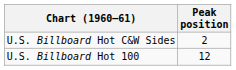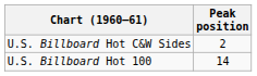 <table class="wikitable">
 <tr>
 <th align="left">Chart (1960–61)</th>
 <th align="center">Peak<br>position</th>
 </tr>
 <tr>
 <td align="left">U.S. <em>Billboard</em> Hot C&W Sides</td>
 <td align="center">2</td>
 </tr>
 <tr>
 <td align="left">U.S. <em>Billboard</em> Hot 100</td>
-<td align="center">12</td>
+<td align="center">14</td>
 </tr>
 </table>
